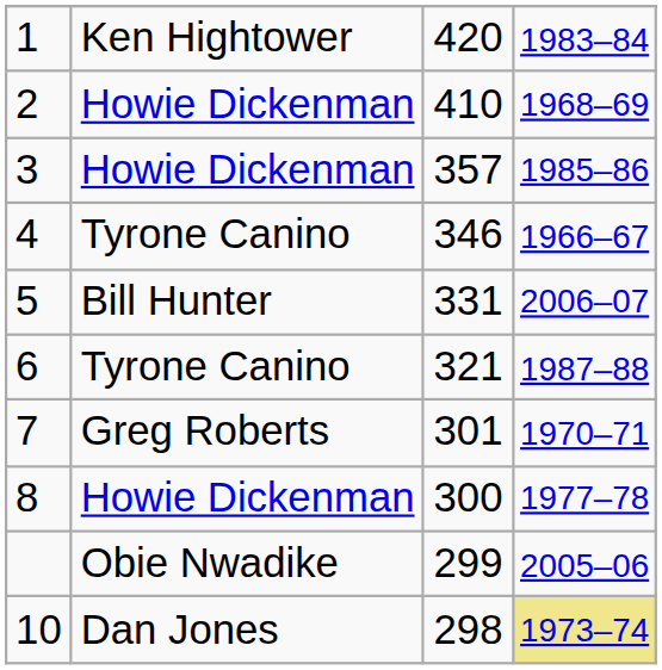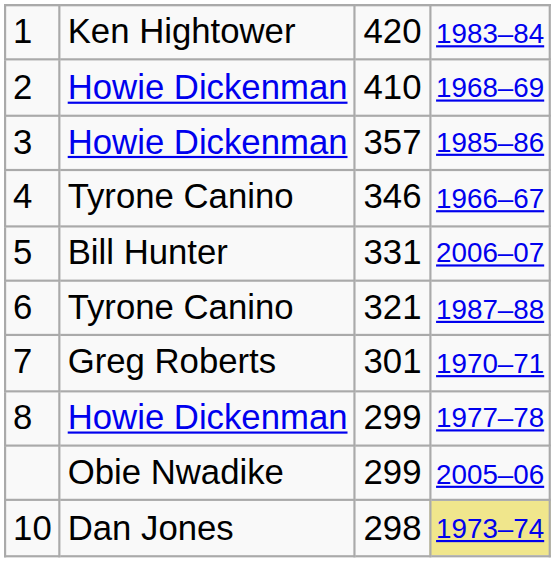 <table class="wikitable">
 <tr>
 </tr>
 <tr>
 <td>1</td>
 <td>Ken Hightower</td>
 <td>420</td>
 <td style="font-size:80%;"><a href='#'>1983–84</a></td>
 </tr>
 <tr>
 <td>2</td>
 <td><a href='#'>Howie Dickenman</a></td>
 <td>410</td>
 <td style="font-size:80%;"><a href='#'>1968–69</a></td>
 </tr>
 <tr>
 <td>3</td>
 <td><a href='#'>Howie Dickenman</a></td>
 <td>357</td>
 <td style="font-size:80%;"><a href='#'>1985–86</a></td>
 </tr>
 <tr>
 <td>4</td>
 <td>Tyrone Canino</td>
 <td>346</td>
 <td style="font-size:80%;"><a href='#'>1966–67</a></td>
 </tr>
 <tr>
 <td>5</td>
 <td>Bill Hunter</td>
 <td>331</td>
 <td style="font-size:80%;"><a href='#'>2006–07</a></td>
 </tr>
 <tr>
 <td>6</td>
 <td>Tyrone Canino</td>
 <td>321</td>
 <td style="font-size:80%;"><a href='#'>1987–88</a></td>
 </tr>
 <tr>
 <td>7</td>
 <td>Greg Roberts</td>
 <td>301</td>
 <td style="font-size:80%;"><a href='#'>1970–71</a></td>
 </tr>
 <tr>
 <td>8</td>
 <td><a href='#'>Howie Dickenman</a></td>
-<td>300</td>
+<td>299</td>
 <td style="font-size:80%;"><a href='#'>1977–78</a></td>
 </tr>
 <tr>
 <td></td>
 <td>Obie Nwadike</td>
 <td>299</td>
 <td style="font-size:80%;"><a href='#'>2005–06</a></td>
 </tr>
 <tr>
 <td>10</td>
 <td>Dan Jones</td>
 <td>298</td>
 <td style="background: khaki; font-size:80%;"><a href='#'>1973–74</a></td>
 </tr>
 </table>
